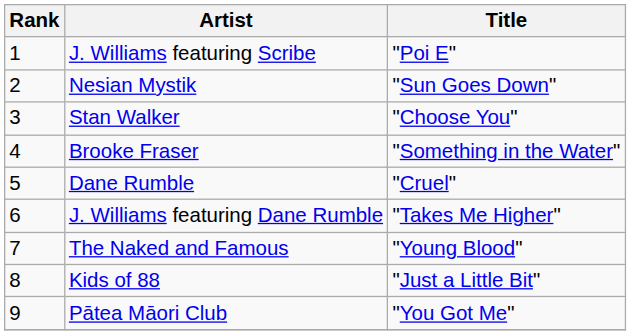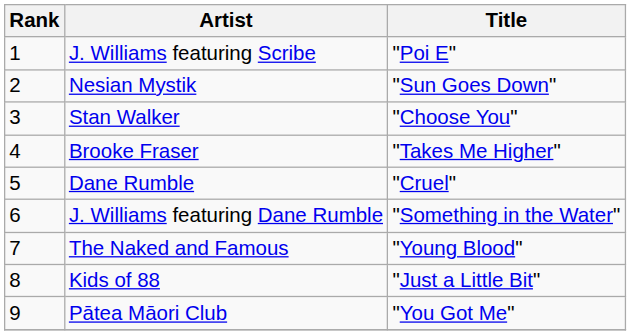 <table class="wikitable sortable">
 <tr>
 <th>Rank</th>
 <th>Artist</th>
 <th>Title</th>
 </tr>
 <tr>
 <td>1</td>
 <td><a href='#'>J. Williams</a> featuring <a href='#'>Scribe</a></td>
 <td>"<a href='#'>Poi E</a>"</td>
 </tr>
 <tr>
 <td>2</td>
 <td><a href='#'>Nesian Mystik</a></td>
 <td>"<a href='#'>Sun Goes Down</a>"</td>
 </tr>
 <tr>
 <td>3</td>
 <td><a href='#'>Stan Walker</a></td>
 <td>"<a href='#'>Choose You</a>"</td>
 </tr>
 <tr>
 <td>4</td>
 <td><a href='#'>Brooke Fraser</a></td>
-<td>"<a href='#'>Something in the Water</a>"</td>
+<td>"<a href='#'>Takes Me Higher</a>"</td>
 </tr>
 <tr>
 <td>5</td>
 <td><a href='#'>Dane Rumble</a></td>
 <td>"<a href='#'>Cruel</a>"</td>
 </tr>
 <tr>
 <td>6</td>
 <td><a href='#'>J. Williams</a> featuring <a href='#'>Dane Rumble</a></td>
-<td>"<a href='#'>Takes Me Higher</a>"</td>
+<td>"<a href='#'>Something in the Water</a>"</td>
 </tr>
 <tr>
 <td>7</td>
 <td><a href='#'>The Naked and Famous</a></td>
 <td>"<a href='#'>Young Blood</a>"</td>
 </tr>
 <tr>
 <td>8</td>
 <td><a href='#'>Kids of 88</a></td>
 <td>"<a href='#'>Just a Little Bit</a>"</td>
 </tr>
 <tr>
 <td>9</td>
 <td><a href='#'>Pātea Māori Club</a></td>
 <td>"<a href='#'>You Got Me</a>"</td>
 </tr>
 <tr>
 </tr>
 </table>
